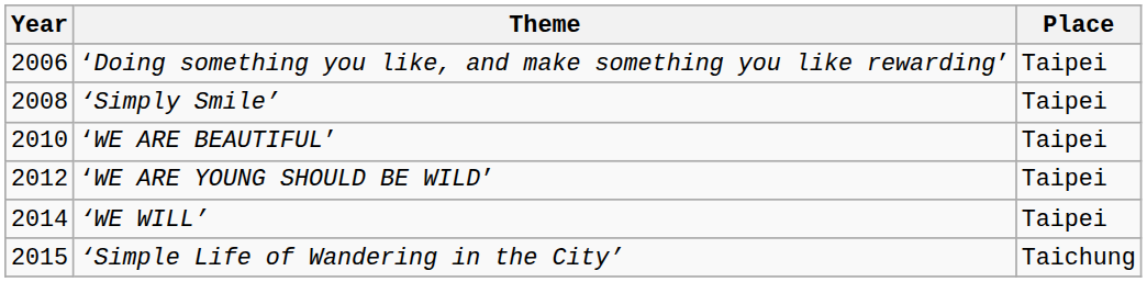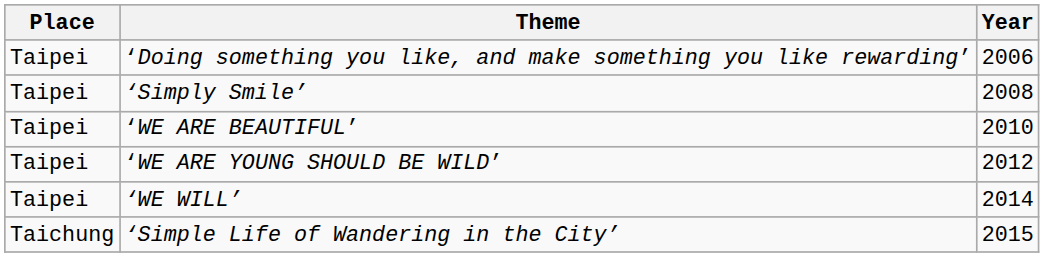 <table class="wikitable">
 <tr>
+<th><strong>Place</strong></th>
+<th><strong>Theme</strong></th>
 <th><strong>Year</strong></th>
-<th><strong>Theme</strong></th>
-<th><strong>Place</strong></th>
 </tr>
 <tr>
+<td>Taipei</td>
+<td>‘<em>Doing something you like, and make something you like rewarding</em>’</td>
 <td>2006</td>
-<td>‘<em>Doing something you like, and make something you like rewarding</em>’</td>
-<td>Taipei</td>
 </tr>
 <tr>
+<td>Taipei</td>
+<td><em>‘Simply Smile’</em></td>
 <td>2008</td>
-<td><em>‘Simply Smile’</em></td>
-<td>Taipei</td>
 </tr>
 <tr>
+<td>Taipei</td>
+<td>‘<em>WE ARE BEAUTIFUL</em>’</td>
 <td>2010</td>
-<td>‘<em>WE ARE BEAUTIFUL</em>’</td>
-<td>Taipei</td>
 </tr>
 <tr>
+<td>Taipei</td>
+<td>‘<em>WE ARE YOUNG SHOULD BE WILD</em>’</td>
 <td>2012</td>
-<td>‘<em>WE ARE YOUNG SHOULD BE WILD</em>’</td>
-<td>Taipei</td>
 </tr>
 <tr>
+<td>Taipei</td>
+<td><em>‘WE WILL’</em></td>
 <td>2014</td>
-<td><em>‘WE WILL’</em></td>
-<td>Taipei</td>
 </tr>
 <tr>
+<td>Taichung</td>
+<td><em>‘Simple Life of Wandering in the City’</em></td>
 <td>2015</td>
-<td><em>‘Simple Life of Wandering in the City’</em></td>
-<td>Taichung</td>
 </tr>
 </table>
